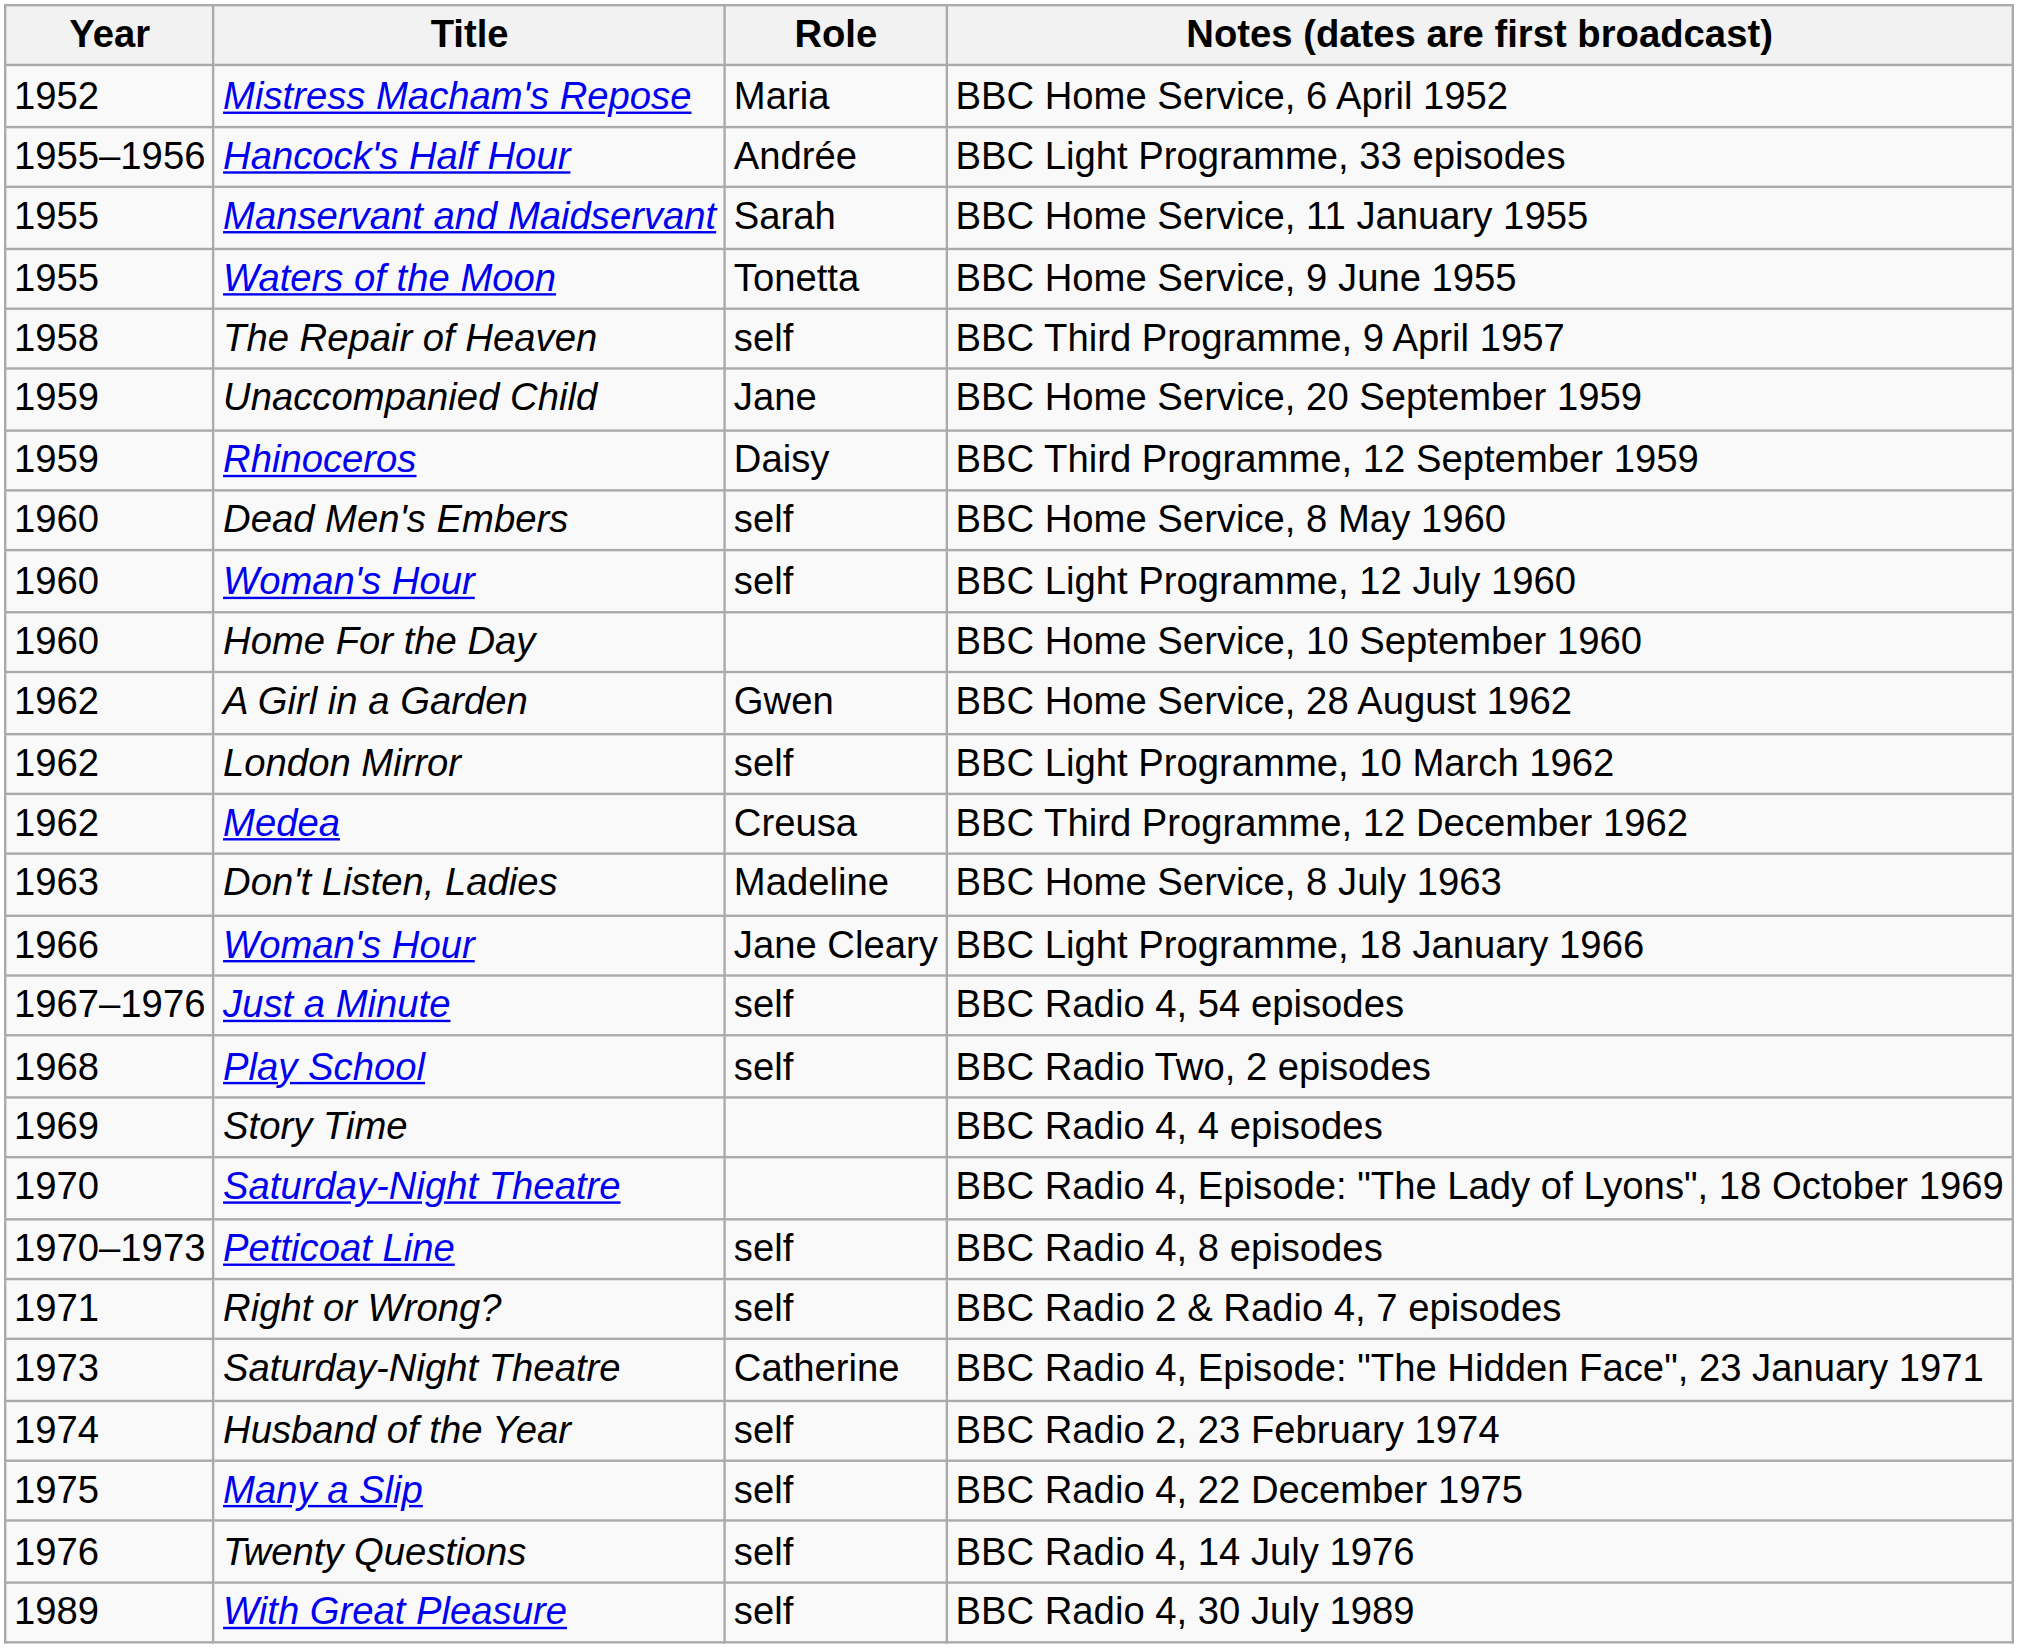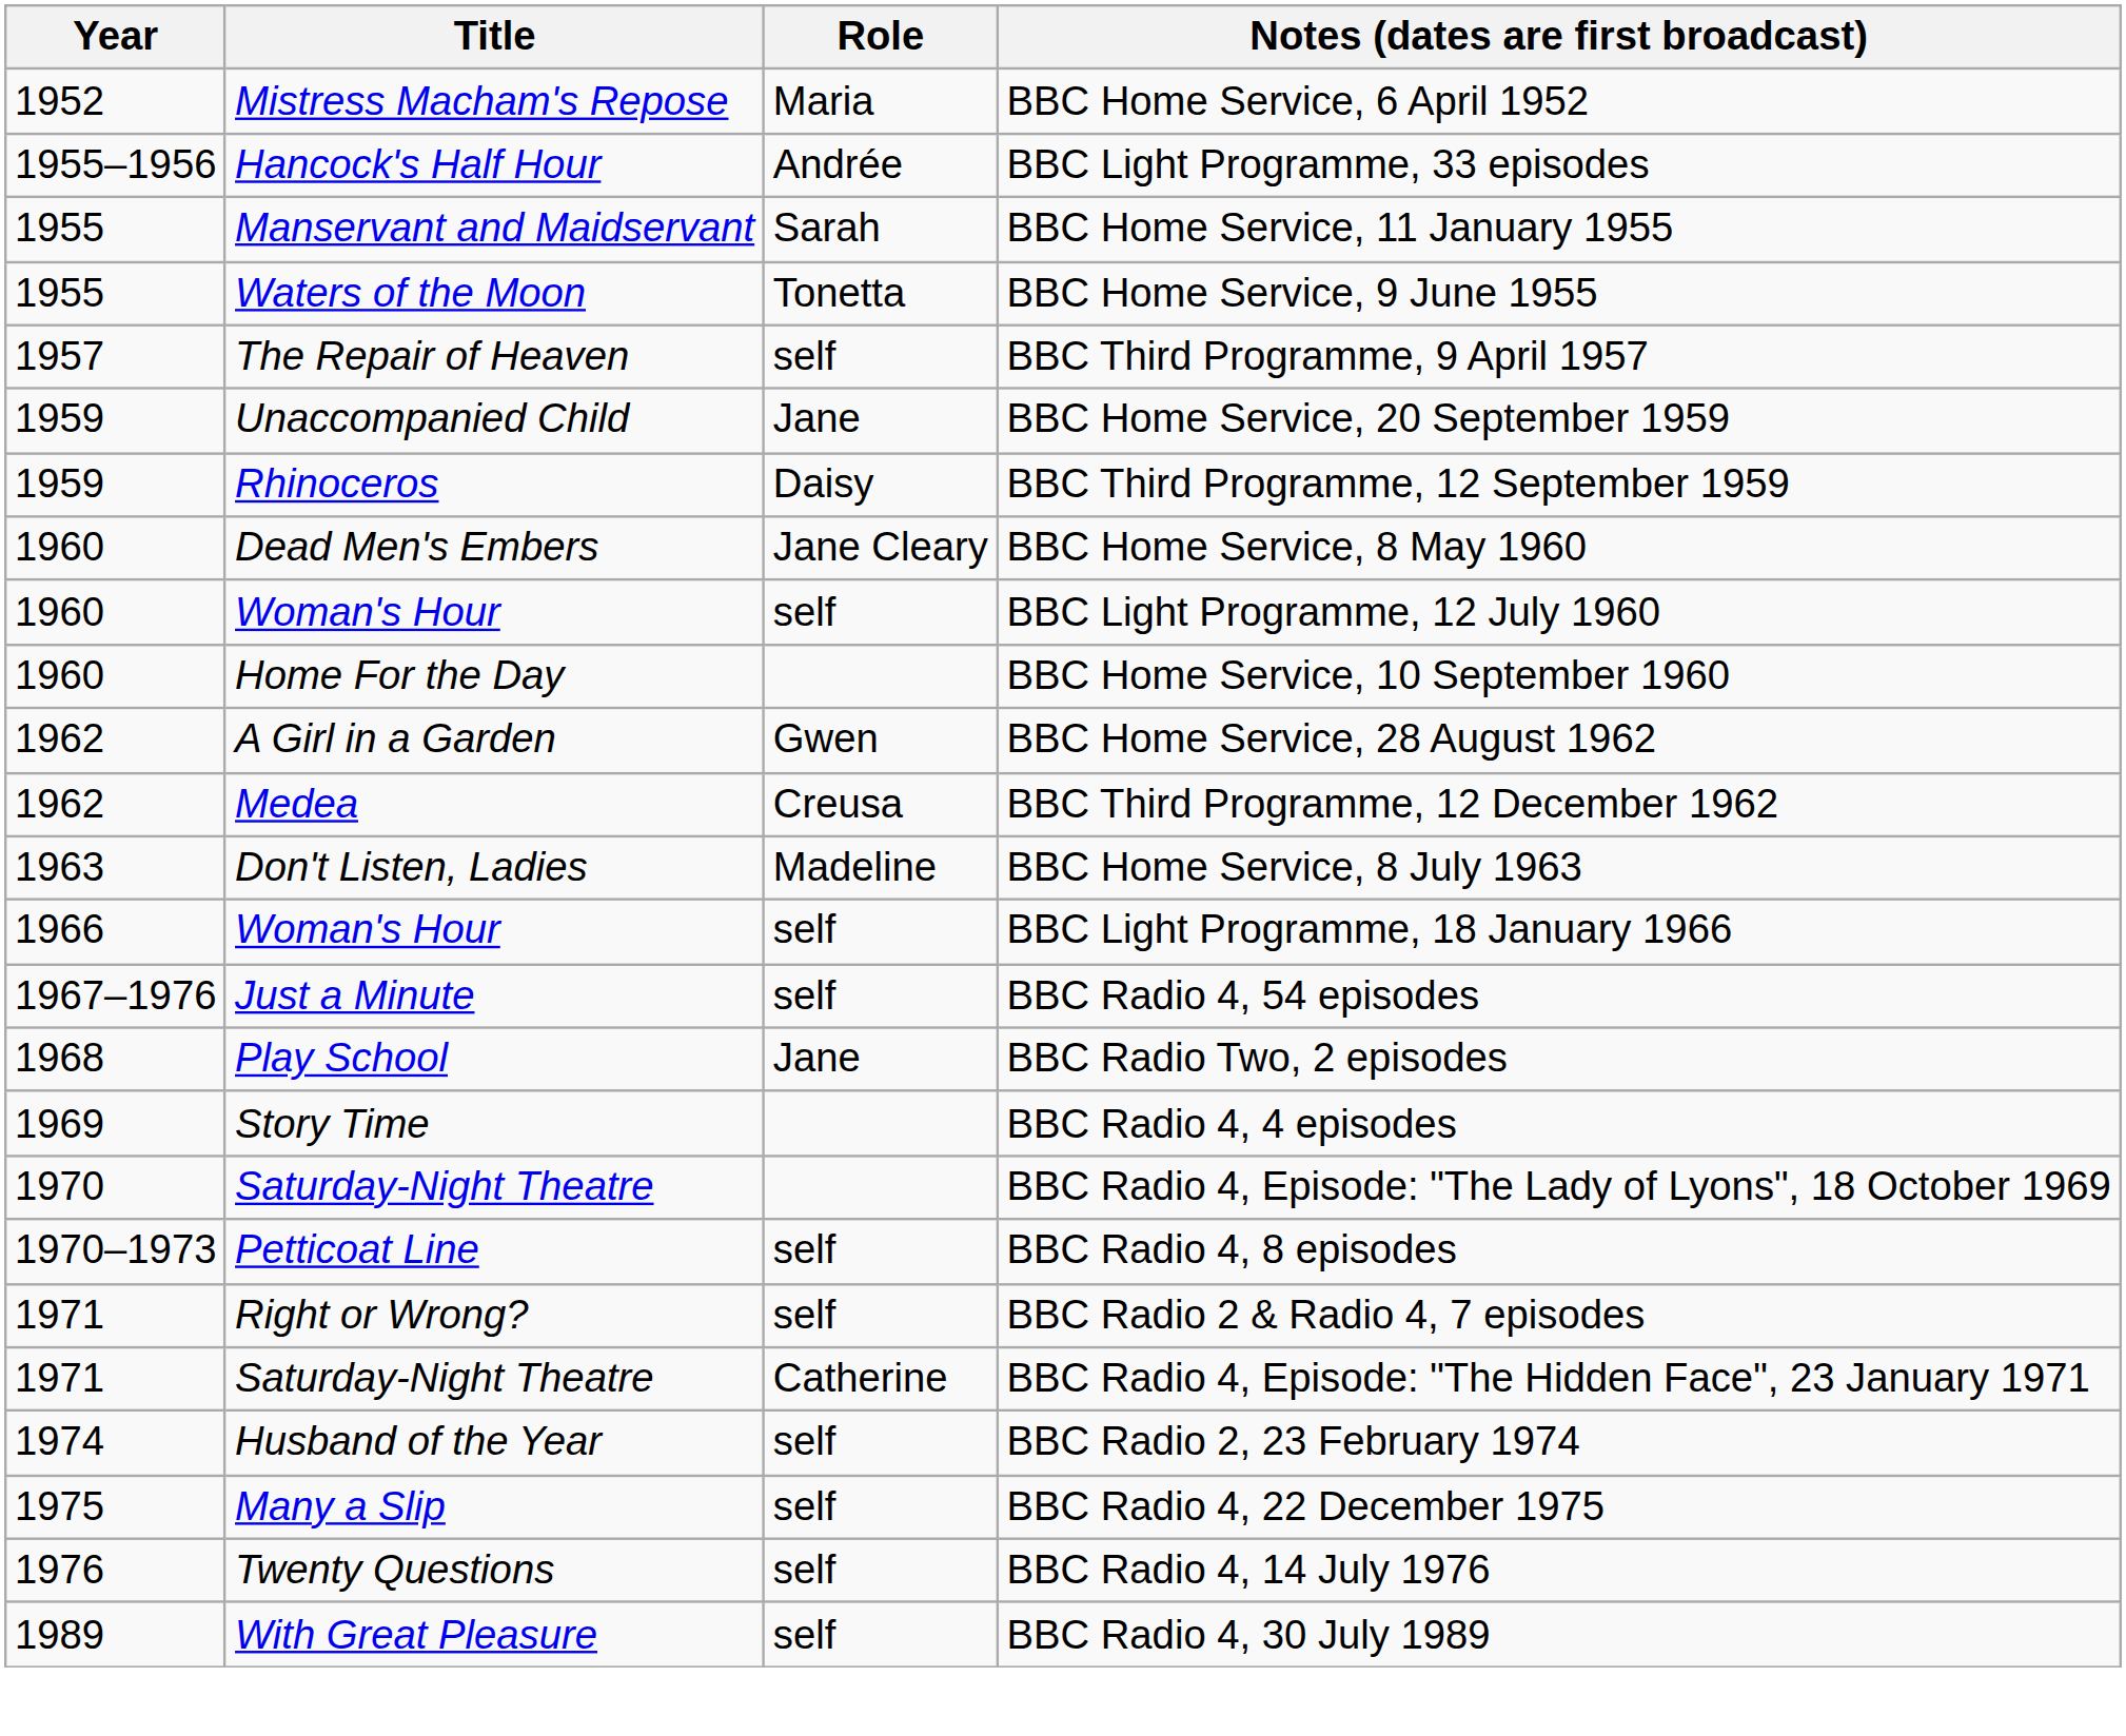 <table class="wikitable">
 <tr>
 <th>Year</th>
 <th>Title</th>
 <th>Role</th>
 <th>Notes (dates are first broadcast)</th>
 </tr>
 <tr>
 <td>1952</td>
 <td><em><a href='#'>Mistress Macham's Repose</a></em></td>
 <td>Maria</td>
 <td>BBC Home Service, 6 April 1952</td>
 </tr>
 <tr>
 <td>1955–1956</td>
 <td><em><a href='#'>Hancock's Half Hour</a></em></td>
 <td>Andrée</td>
 <td>BBC Light Programme, 33 episodes</td>
 </tr>
 <tr>
 <td>1955</td>
 <td><em><a href='#'>Manservant and Maidservant</a></em></td>
 <td>Sarah</td>
 <td>BBC Home Service, 11 January 1955</td>
 </tr>
 <tr>
 <td>1955</td>
 <td><em><a href='#'>Waters of the Moon</a></em></td>
 <td>Tonetta</td>
 <td>BBC Home Service, 9 June 1955</td>
 </tr>
 <tr>
-<td>1958</td>
+<td>1957</td>
 <td><em>The Repair of Heaven</em></td>
 <td>self</td>
 <td>BBC Third Programme, 9 April 1957</td>
 </tr>
 <tr>
 <td>1959</td>
 <td><em>Unaccompanied Child</em></td>
 <td>Jane</td>
 <td>BBC Home Service, 20 September 1959</td>
 </tr>
 <tr>
 <td>1959</td>
 <td><em><a href='#'>Rhinoceros</a></em></td>
 <td>Daisy</td>
 <td>BBC Third Programme, 12 September 1959</td>
 </tr>
 <tr>
 <td>1960</td>
 <td><em>Dead Men's Embers</em></td>
-<td>self</td>
+<td>Jane Cleary</td>
 <td>BBC Home Service, 8 May 1960</td>
 </tr>
 <tr>
 <td>1960</td>
 <td><em><a href='#'>Woman's Hour</a></em></td>
 <td>self</td>
 <td>BBC Light Programme, 12 July 1960</td>
 </tr>
 <tr>
 <td>1960</td>
 <td><em>Home For the Day</em></td>
 <td></td>
 <td>BBC Home Service, 10 September 1960</td>
 </tr>
 <tr>
 <td>1962</td>
 <td><em>A Girl in a Garden</em></td>
 <td>Gwen</td>
 <td>BBC Home Service, 28 August 1962</td>
 </tr>
 <tr>
 <td>1962</td>
-<td><em>London Mirror</em></td>
-<td>self</td>
-<td>BBC Light Programme, 10 March 1962</td>
-</tr>
-<tr>
-<td>1962</td>
 <td><em><a href='#'>Medea</a></em></td>
 <td>Creusa</td>
 <td>BBC Third Programme, 12 December 1962</td>
 </tr>
 <tr>
 <td>1963</td>
 <td><em>Don't Listen, Ladies</em></td>
 <td>Madeline</td>
 <td>BBC Home Service, 8 July 1963</td>
 </tr>
 <tr>
 <td>1966</td>
 <td><em><a href='#'>Woman's Hour</a></em></td>
-<td>Jane Cleary</td>
+<td>self</td>
 <td>BBC Light Programme, 18 January 1966</td>
 </tr>
 <tr>
 <td>1967–1976</td>
 <td><em><a href='#'>Just a Minute</a></em></td>
 <td>self</td>
 <td>BBC Radio 4, 54 episodes</td>
 </tr>
 <tr>
 <td>1968</td>
 <td><em><a href='#'>Play School</a></em></td>
-<td>self</td>
+<td>Jane</td>
 <td>BBC Radio Two, 2 episodes</td>
 </tr>
 <tr>
 <td>1969</td>
 <td><em>Story Time</em></td>
 <td></td>
 <td>BBC Radio 4, 4 episodes</td>
 </tr>
 <tr>
 <td>1970</td>
 <td><em><a href='#'>Saturday-Night Theatre</a></em></td>
 <td></td>
 <td>BBC Radio 4, Episode: "The Lady of Lyons", 18 October 1969</td>
 </tr>
 <tr>
 <td>1970–1973</td>
 <td><em><a href='#'>Petticoat Line</a></em></td>
 <td>self</td>
 <td>BBC Radio 4, 8 episodes</td>
 </tr>
 <tr>
 <td>1971</td>
 <td><em>Right or Wrong?</em></td>
 <td>self</td>
 <td>BBC Radio 2 & Radio 4, 7 episodes</td>
 </tr>
 <tr>
-<td>1973</td>
+<td>1971</td>
 <td><em>Saturday-Night Theatre</em></td>
 <td>Catherine</td>
 <td>BBC Radio 4, Episode: "The Hidden Face", 23 January 1971</td>
 </tr>
 <tr>
 <td>1974</td>
 <td><em>Husband of the Year</em></td>
 <td>self</td>
 <td>BBC Radio 2, 23 February 1974</td>
 </tr>
 <tr>
 <td>1975</td>
 <td><a href='#'><em>Many a Slip</em></a></td>
 <td>self</td>
 <td>BBC Radio 4, 22 December 1975</td>
 </tr>
 <tr>
 <td>1976</td>
 <td><em>Twenty Questions</em></td>
 <td>self</td>
 <td>BBC Radio 4, 14 July 1976</td>
 </tr>
 <tr>
 <td>1989</td>
 <td><em><a href='#'>With Great Pleasure</a></em></td>
 <td>self</td>
 <td>BBC Radio 4, 30 July 1989</td>
 </tr>
 </table>
